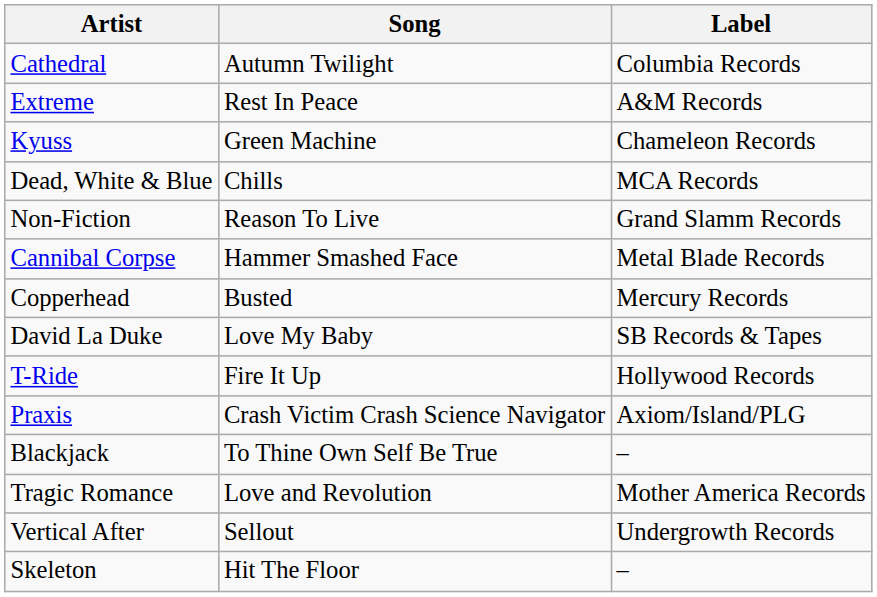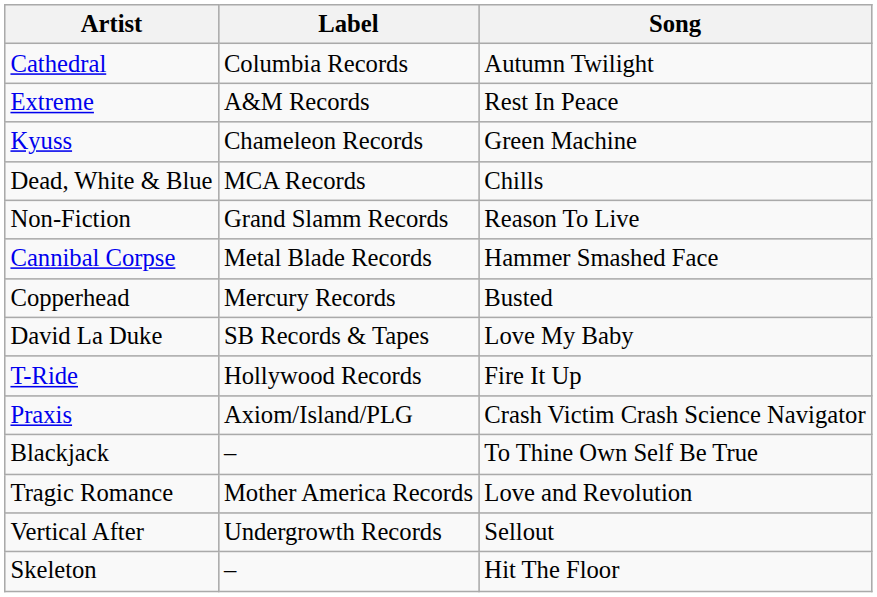 <table class="wikitable">
 <tr>
 <th>Artist</th>
+<th>Label</th>
 <th>Song</th>
-<th>Label</th>
 </tr>
 <tr>
 <td><a href='#'>Cathedral</a></td>
+<td>Columbia Records</td>
 <td>Autumn Twilight</td>
-<td>Columbia Records</td>
 </tr>
 <tr>
 <td><a href='#'>Extreme</a></td>
+<td>A&M Records</td>
 <td>Rest In Peace</td>
-<td>A&M Records</td>
 </tr>
 <tr>
 <td><a href='#'>Kyuss</a></td>
+<td>Chameleon Records</td>
 <td>Green Machine</td>
-<td>Chameleon Records</td>
 </tr>
 <tr>
 <td>Dead, White & Blue</td>
+<td>MCA Records</td>
 <td>Chills</td>
-<td>MCA Records</td>
 </tr>
 <tr>
 <td>Non-Fiction</td>
+<td>Grand Slamm Records</td>
 <td>Reason To Live</td>
-<td>Grand Slamm Records</td>
 </tr>
 <tr>
 <td><a href='#'>Cannibal Corpse</a></td>
+<td>Metal Blade Records</td>
 <td>Hammer Smashed Face</td>
-<td>Metal Blade Records</td>
 </tr>
 <tr>
 <td>Copperhead</td>
+<td>Mercury Records</td>
 <td>Busted</td>
-<td>Mercury Records</td>
 </tr>
 <tr>
 <td>David La Duke</td>
+<td>SB Records & Tapes</td>
 <td>Love My Baby</td>
-<td>SB Records & Tapes</td>
 </tr>
 <tr>
 <td><a href='#'>T-Ride</a></td>
+<td>Hollywood Records</td>
 <td>Fire It Up</td>
-<td>Hollywood Records</td>
 </tr>
 <tr>
 <td><a href='#'>Praxis</a></td>
+<td>Axiom/Island/PLG</td>
 <td>Crash Victim Crash Science Navigator</td>
-<td>Axiom/Island/PLG</td>
 </tr>
 <tr>
 <td>Blackjack</td>
+<td>–</td>
 <td>To Thine Own Self Be True</td>
-<td>–</td>
 </tr>
 <tr>
 <td>Tragic Romance</td>
+<td>Mother America Records</td>
 <td>Love and Revolution</td>
-<td>Mother America Records</td>
 </tr>
 <tr>
 <td>Vertical After</td>
+<td>Undergrowth Records</td>
 <td>Sellout</td>
-<td>Undergrowth Records</td>
 </tr>
 <tr>
 <td>Skeleton</td>
+<td>–</td>
 <td>Hit The Floor</td>
-<td>–</td>
 </tr>
 </table>
